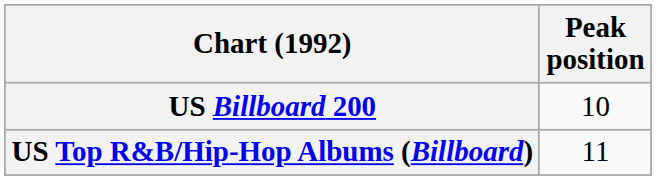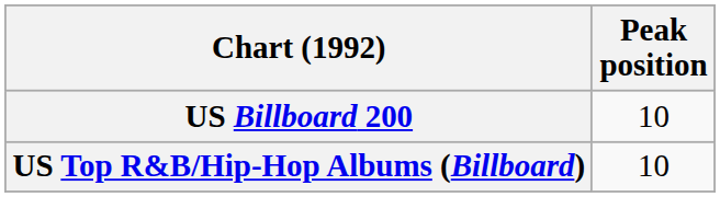 <table class="wikitable sortable plainrowheaders" style="text-align:center">
 <tr>
 <th scope="col">Chart (1992)</th>
 <th scope="col">Peak<br> position</th>
 </tr>
 <tr>
 <th scope="row">US <a href='#'><em>Billboard</em> 200</a></th>
 <td>10</td>
 </tr>
 <tr>
 <th scope="row">US <a href='#'>Top R&B/Hip-Hop Albums</a> (<em><a href='#'>Billboard</a></em>)</th>
-<td>11</td>
+<td>10</td>
 </tr>
 </table>
